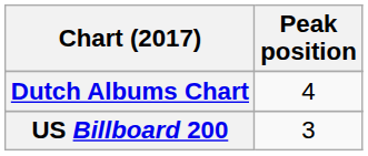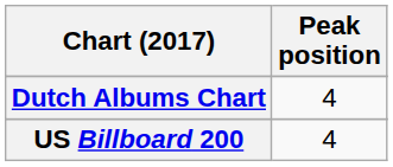 <table class="wikitable sortable plainrowheaders" style="text-align:center;">
 <tr>
 <th scope="col">Chart (2017)</th>
 <th scope="col">Peak<br>position</th>
 </tr>
 <tr>
 </tr>
 <tr>
 </tr>
 <tr>
 </tr>
 <tr>
 <th scope="row"><a href='#'>Dutch Albums Chart</a></th>
 <td>4</td>
 </tr>
 <tr>
 </tr>
 <tr>
 </tr>
 <tr>
 </tr>
 <tr>
 </tr>
 <tr>
 </tr>
 <tr>
 <th scope="row">US <a href='#'><em>Billboard</em> 200</a></th>
-<td>3</td>
+<td>4</td>
 </tr>
 </table>
